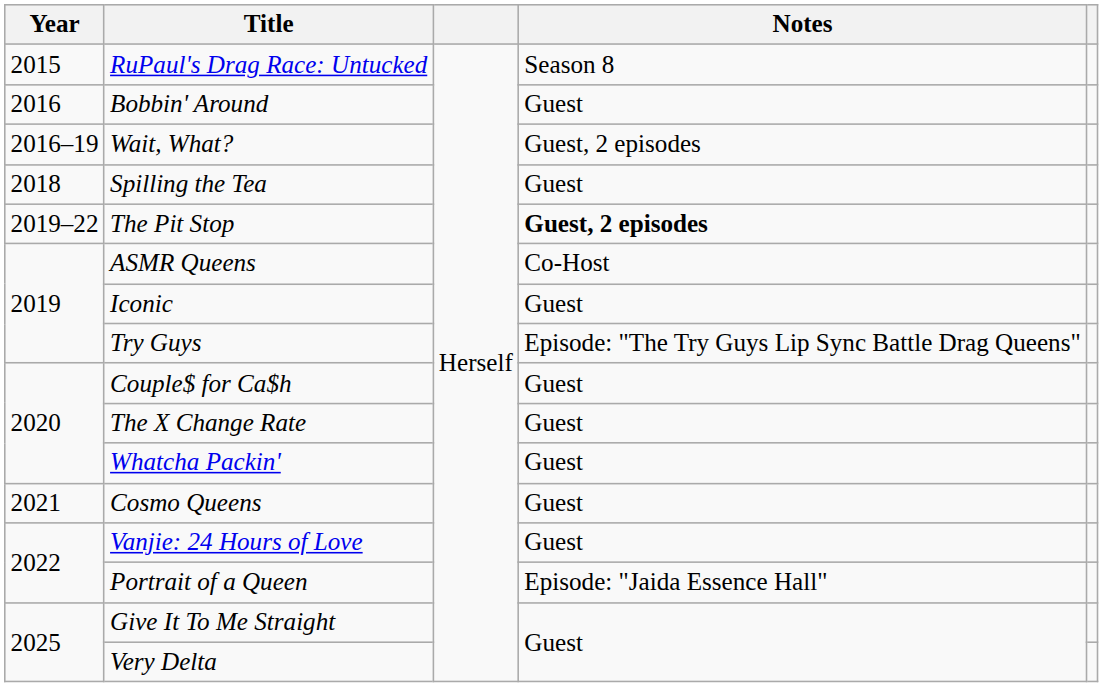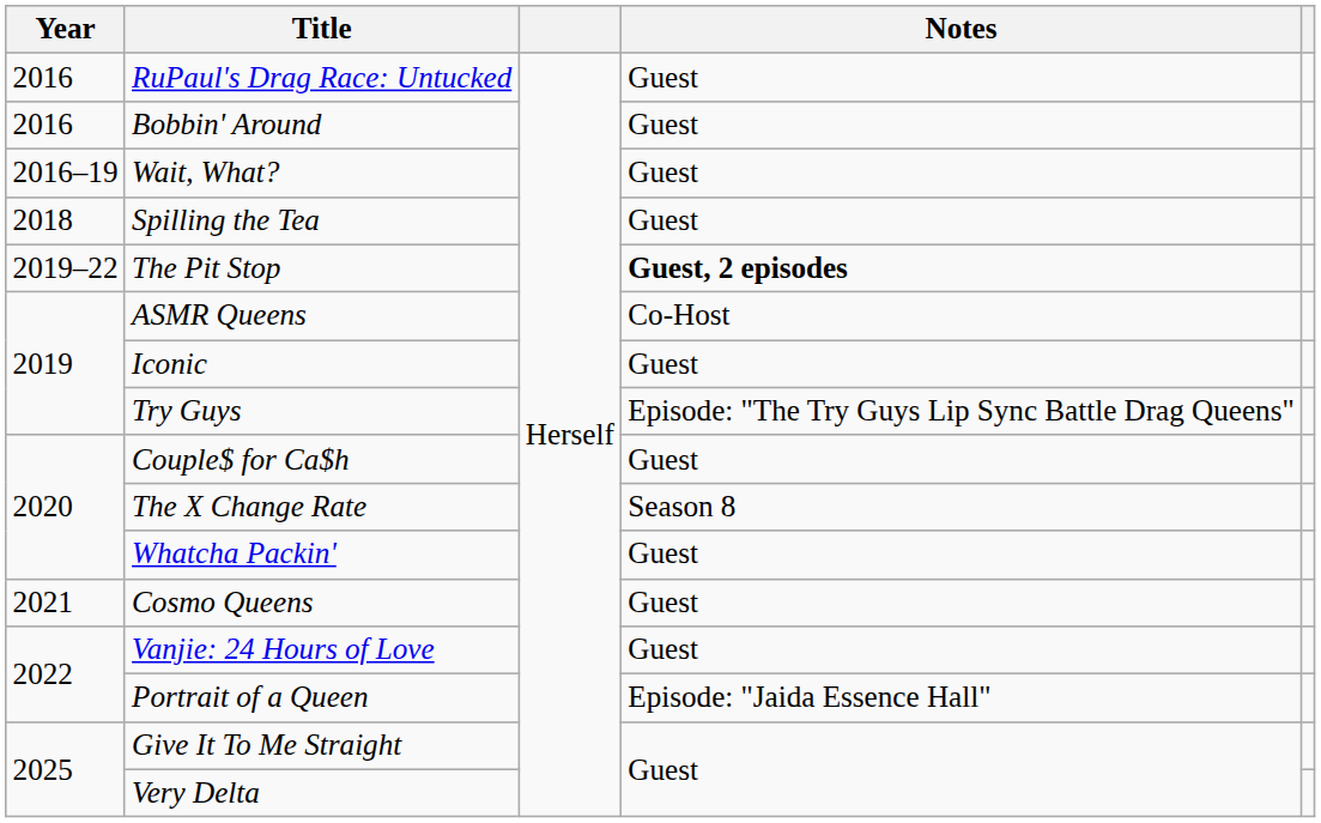 <table class="wikitable">
 <tr>
 <th>Year</th>
 <th>Title</th>
 <th></th>
 <th>Notes</th>
 <th></th>
 </tr>
 <tr>
-<td>2015</td>
+<td>2016</td>
 <td><em><a href='#'>RuPaul's Drag Race: Untucked</a></em></td>
 <td rowspan="16">Herself</td>
-<td>Season 8</td>
+<td>Guest</td>
 <td></td>
 </tr>
 <tr>
 <td>2016</td>
 <td><em>Bobbin' Around</em></td>
 <td>Guest</td>
 <td></td>
 </tr>
 <tr>
 <td>2016–19</td>
 <td><em>Wait, What?</em></td>
-<td>Guest, 2 episodes</td>
+<td>Guest</td>
 <td></td>
 </tr>
 <tr>
 <td>2018</td>
 <td><em>Spilling the Tea</em></td>
 <td>Guest</td>
 <td></td>
 </tr>
 <tr>
 <td>2019–22</td>
 <td><em>The Pit Stop</em></td>
 <td><strong>Guest, 2 episodes</strong></td>
 <td></td>
 </tr>
 <tr>
 <td rowspan="3">2019</td>
 <td><em>ASMR Queens</em></td>
 <td>Co-Host</td>
 <td></td>
 </tr>
 <tr>
 <td><em>Iconic</em></td>
 <td>Guest</td>
 <td></td>
 </tr>
 <tr>
 <td><em>Try Guys</em></td>
 <td>Episode: "The Try Guys Lip Sync Battle Drag Queens"</td>
 <td></td>
 </tr>
 <tr>
 <td rowspan="3">2020</td>
 <td><em>Couple$ for Ca$h</em></td>
 <td>Guest</td>
 <td></td>
 </tr>
 <tr>
 <td><em>The X Change Rate</em></td>
-<td>Guest</td>
+<td>Season 8</td>
 <td></td>
 </tr>
 <tr>
 <td><em><a href='#'>Whatcha Packin'</a></em></td>
 <td>Guest</td>
 <td></td>
 </tr>
 <tr>
 <td>2021</td>
 <td><em>Cosmo Queens</em></td>
 <td>Guest</td>
 <td></td>
 </tr>
 <tr>
 <td rowspan="2">2022</td>
 <td><em><a href='#'>Vanjie: 24 Hours of Love</a></em></td>
 <td>Guest</td>
 <td></td>
 </tr>
 <tr>
 <td><em>Portrait of a Queen</em></td>
 <td>Episode: "Jaida Essence Hall"</td>
 <td></td>
 </tr>
 <tr>
 <td rowspan="2">2025</td>
 <td><em>Give It To Me Straight</em></td>
 <td rowspan="2">Guest</td>
 <td></td>
 </tr>
 <tr>
 <td><em>Very Delta</em></td>
 <td></td>
 </tr>
 </table>
